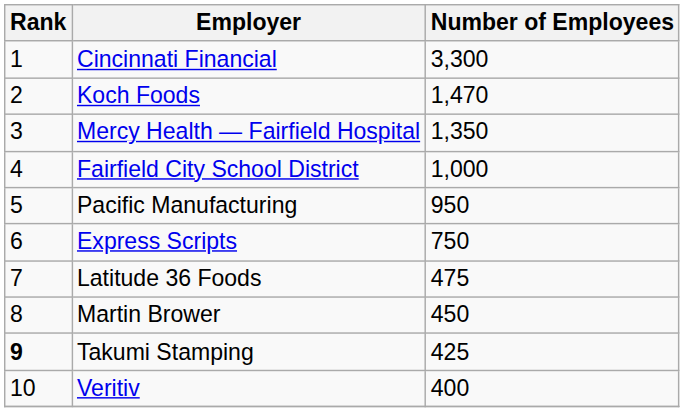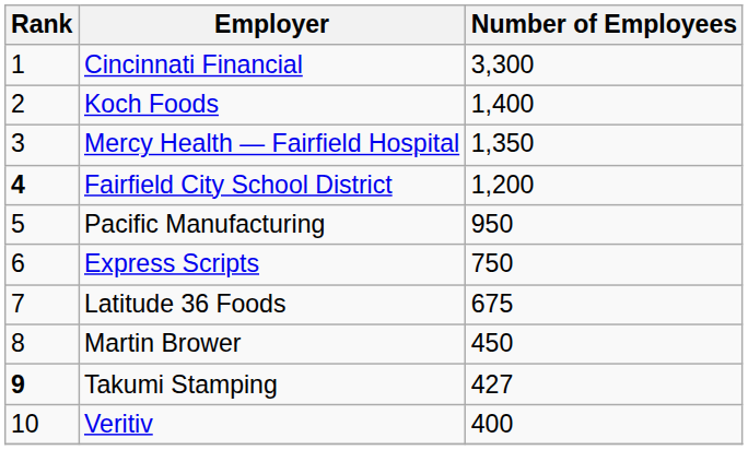 <table class="wikitable">
 <tr>
 <th>Rank</th>
 <th>Employer</th>
 <th>Number of Employees</th>
 </tr>
 <tr>
 <td>1</td>
 <td><a href='#'>Cincinnati Financial</a></td>
 <td>3,300</td>
 </tr>
 <tr>
 <td>2</td>
 <td><a href='#'>Koch Foods</a></td>
-<td>1,470</td>
+<td>1,400</td>
 </tr>
 <tr>
 <td>3</td>
 <td><a href='#'>Mercy Health — Fairfield Hospital</a></td>
 <td>1,350</td>
 </tr>
 <tr>
-<td>4</td>
+<td><strong>4</strong></td>
 <td><a href='#'>Fairfield City School District</a></td>
-<td>1,000</td>
+<td>1,200</td>
 </tr>
 <tr>
 <td>5</td>
 <td>Pacific Manufacturing</td>
 <td>950</td>
 </tr>
 <tr>
 <td>6</td>
 <td><a href='#'>Express Scripts</a></td>
 <td>750</td>
 </tr>
 <tr>
 <td>7</td>
 <td>Latitude 36 Foods</td>
-<td>475</td>
+<td>675</td>
 </tr>
 <tr>
 <td>8</td>
 <td>Martin Brower</td>
 <td>450</td>
 </tr>
 <tr>
 <td><strong>9</strong></td>
 <td>Takumi Stamping</td>
-<td>425</td>
+<td>427</td>
 </tr>
 <tr>
 <td>10</td>
 <td><a href='#'>Veritiv</a></td>
 <td>400</td>
 </tr>
 <tr>
 </tr>
 </table>
